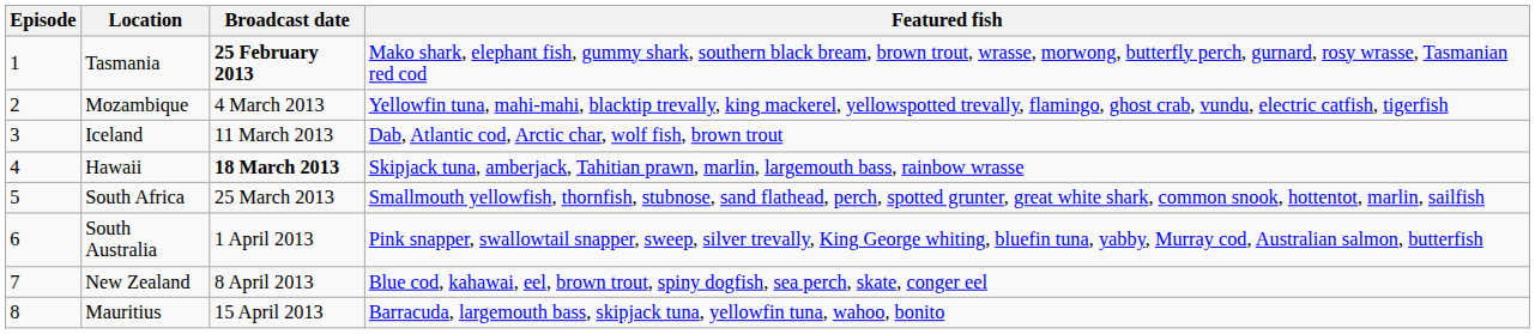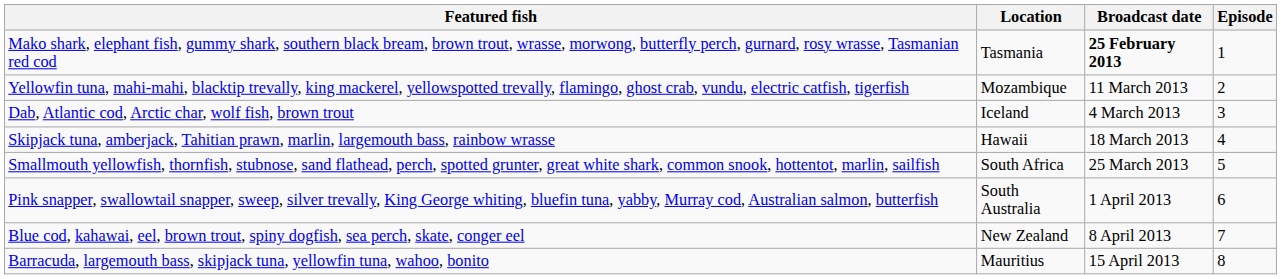 <table class="wikitable">
 <tr>
-<th>Episode</th>
+<th>Featured fish</th>
 <th>Location</th>
 <th>Broadcast date</th>
-<th>Featured fish</th>
+<th>Episode</th>
 </tr>
 <tr>
-<td>1</td>
+<td><a href='#'>Mako shark</a>, <a href='#'>elephant fish</a>, <a href='#'>gummy shark</a>, <a href='#'>southern black bream</a>, <a href='#'>brown trout</a>, <a href='#'>wrasse</a>, <a href='#'>morwong</a>, <a href='#'>butterfly perch</a>, <a href='#'>gurnard</a>, <a href='#'>rosy wrasse</a>, <a href='#'>Tasmanian red cod</a></td>
 <td>Tasmania</td>
 <td><strong>25 February 2013</strong></td>
-<td><a href='#'>Mako shark</a>, <a href='#'>elephant fish</a>, <a href='#'>gummy shark</a>, <a href='#'>southern black bream</a>, <a href='#'>brown trout</a>, <a href='#'>wrasse</a>, <a href='#'>morwong</a>, <a href='#'>butterfly perch</a>, <a href='#'>gurnard</a>, <a href='#'>rosy wrasse</a>, <a href='#'>Tasmanian red cod</a></td>
+<td>1</td>
 </tr>
 <tr>
+<td><a href='#'>Yellowfin tuna</a>, <a href='#'>mahi-mahi</a>, <a href='#'>blacktip trevally</a>, <a href='#'>king mackerel</a>, <a href='#'>yellowspotted trevally</a>, <a href='#'>flamingo</a>, <a href='#'>ghost crab</a>, <a href='#'>vundu</a>, <a href='#'>electric catfish</a>, <a href='#'>tigerfish</a></td>
+<td>Mozambique</td>
+<td>11 March 2013</td>
 <td>2</td>
-<td>Mozambique</td>
-<td>4 March 2013</td>
-<td><a href='#'>Yellowfin tuna</a>, <a href='#'>mahi-mahi</a>, <a href='#'>blacktip trevally</a>, <a href='#'>king mackerel</a>, <a href='#'>yellowspotted trevally</a>, <a href='#'>flamingo</a>, <a href='#'>ghost crab</a>, <a href='#'>vundu</a>, <a href='#'>electric catfish</a>, <a href='#'>tigerfish</a></td>
 </tr>
 <tr>
+<td><a href='#'>Dab</a>, <a href='#'>Atlantic cod</a>, <a href='#'>Arctic char</a>, <a href='#'>wolf fish</a>, <a href='#'>brown trout</a></td>
+<td>Iceland</td>
+<td>4 March 2013</td>
 <td>3</td>
-<td>Iceland</td>
-<td>11 March 2013</td>
-<td><a href='#'>Dab</a>, <a href='#'>Atlantic cod</a>, <a href='#'>Arctic char</a>, <a href='#'>wolf fish</a>, <a href='#'>brown trout</a></td>
 </tr>
 <tr>
+<td><a href='#'>Skipjack tuna</a>, <a href='#'>amberjack</a>, <a href='#'>Tahitian prawn</a>, <a href='#'>marlin</a>, <a href='#'>largemouth bass</a>, <a href='#'>rainbow wrasse</a></td>
+<td>Hawaii</td>
+<td>18 March 2013</td>
 <td>4</td>
-<td>Hawaii</td>
-<td><strong>18 March 2013</strong></td>
-<td><a href='#'>Skipjack tuna</a>, <a href='#'>amberjack</a>, <a href='#'>Tahitian prawn</a>, <a href='#'>marlin</a>, <a href='#'>largemouth bass</a>, <a href='#'>rainbow wrasse</a></td>
 </tr>
 <tr>
-<td>5</td>
+<td><a href='#'>Smallmouth yellowfish</a>, <a href='#'>thornfish</a>, <a href='#'>stubnose</a>, <a href='#'>sand flathead</a>, <a href='#'>perch</a>, <a href='#'>spotted grunter</a>, <a href='#'>great white shark</a>, <a href='#'>common snook</a>, <a href='#'>hottentot</a>, <a href='#'>marlin</a>, <a href='#'>sailfish</a></td>
 <td>South Africa</td>
 <td>25 March 2013</td>
-<td><a href='#'>Smallmouth yellowfish</a>, <a href='#'>thornfish</a>, <a href='#'>stubnose</a>, <a href='#'>sand flathead</a>, <a href='#'>perch</a>, <a href='#'>spotted grunter</a>, <a href='#'>great white shark</a>, <a href='#'>common snook</a>, <a href='#'>hottentot</a>, <a href='#'>marlin</a>, <a href='#'>sailfish</a></td>
+<td>5</td>
 </tr>
 <tr>
-<td>6</td>
+<td><a href='#'>Pink snapper</a>, <a href='#'>swallowtail snapper</a>, <a href='#'>sweep</a>, <a href='#'>silver trevally</a>, <a href='#'>King George whiting</a>, <a href='#'>bluefin tuna</a>, <a href='#'>yabby</a>, <a href='#'>Murray cod</a>, <a href='#'>Australian salmon</a>, <a href='#'>butterfish</a></td>
 <td>South Australia</td>
 <td>1 April 2013</td>
-<td><a href='#'>Pink snapper</a>, <a href='#'>swallowtail snapper</a>, <a href='#'>sweep</a>, <a href='#'>silver trevally</a>, <a href='#'>King George whiting</a>, <a href='#'>bluefin tuna</a>, <a href='#'>yabby</a>, <a href='#'>Murray cod</a>, <a href='#'>Australian salmon</a>, <a href='#'>butterfish</a></td>
+<td>6</td>
 </tr>
 <tr>
-<td>7</td>
+<td><a href='#'>Blue cod</a>, <a href='#'>kahawai</a>, <a href='#'>eel</a>, <a href='#'>brown trout</a>, <a href='#'>spiny dogfish</a>, <a href='#'>sea perch</a>, <a href='#'>skate</a>, <a href='#'>conger eel</a></td>
 <td>New Zealand</td>
 <td>8 April 2013</td>
-<td><a href='#'>Blue cod</a>, <a href='#'>kahawai</a>, <a href='#'>eel</a>, <a href='#'>brown trout</a>, <a href='#'>spiny dogfish</a>, <a href='#'>sea perch</a>, <a href='#'>skate</a>, <a href='#'>conger eel</a></td>
+<td>7</td>
 </tr>
 <tr>
-<td>8</td>
+<td><a href='#'>Barracuda</a>, <a href='#'>largemouth bass</a>, <a href='#'>skipjack tuna</a>, <a href='#'>yellowfin tuna</a>, <a href='#'>wahoo</a>, <a href='#'>bonito</a></td>
 <td>Mauritius</td>
 <td>15 April 2013</td>
-<td><a href='#'>Barracuda</a>, <a href='#'>largemouth bass</a>, <a href='#'>skipjack tuna</a>, <a href='#'>yellowfin tuna</a>, <a href='#'>wahoo</a>, <a href='#'>bonito</a></td>
+<td>8</td>
 </tr>
 </table>
